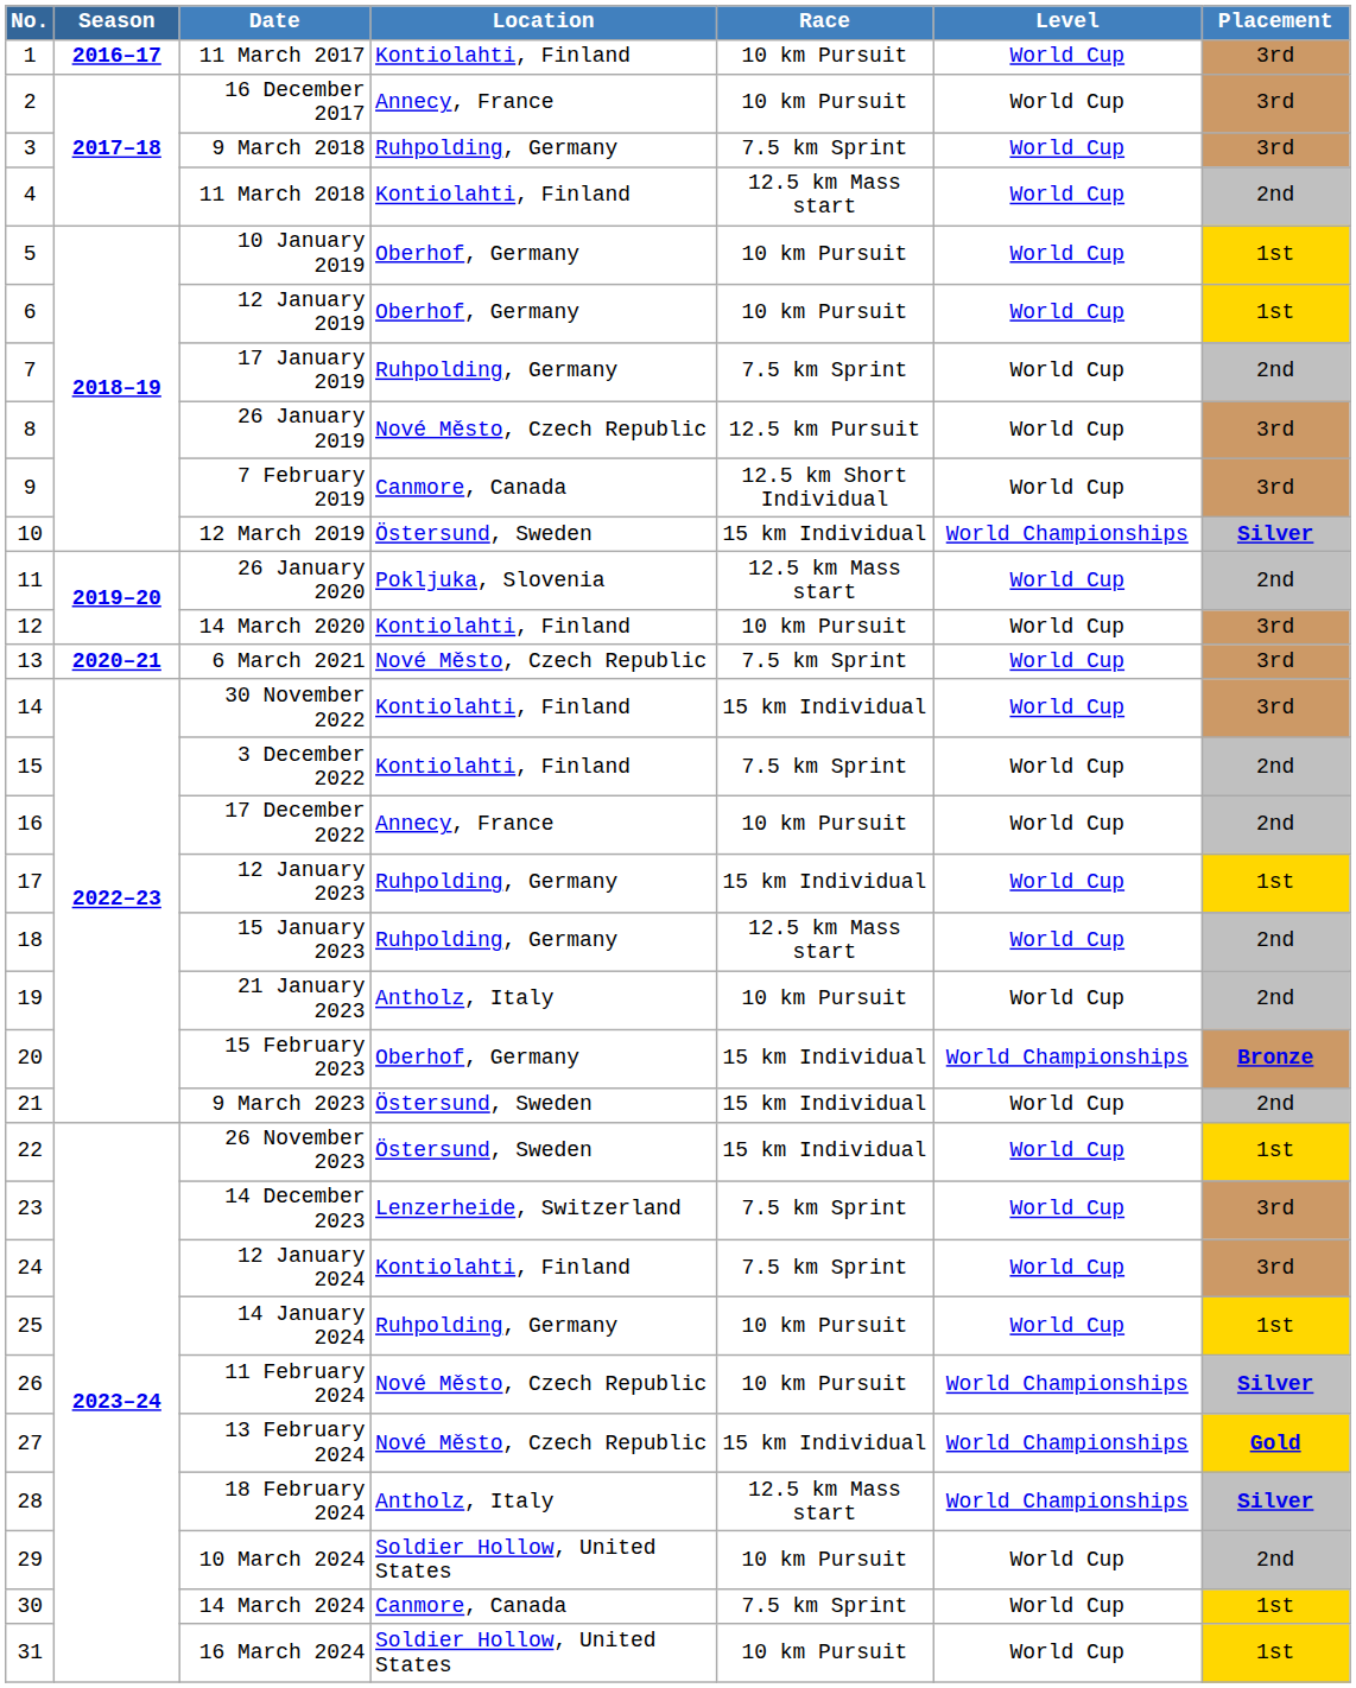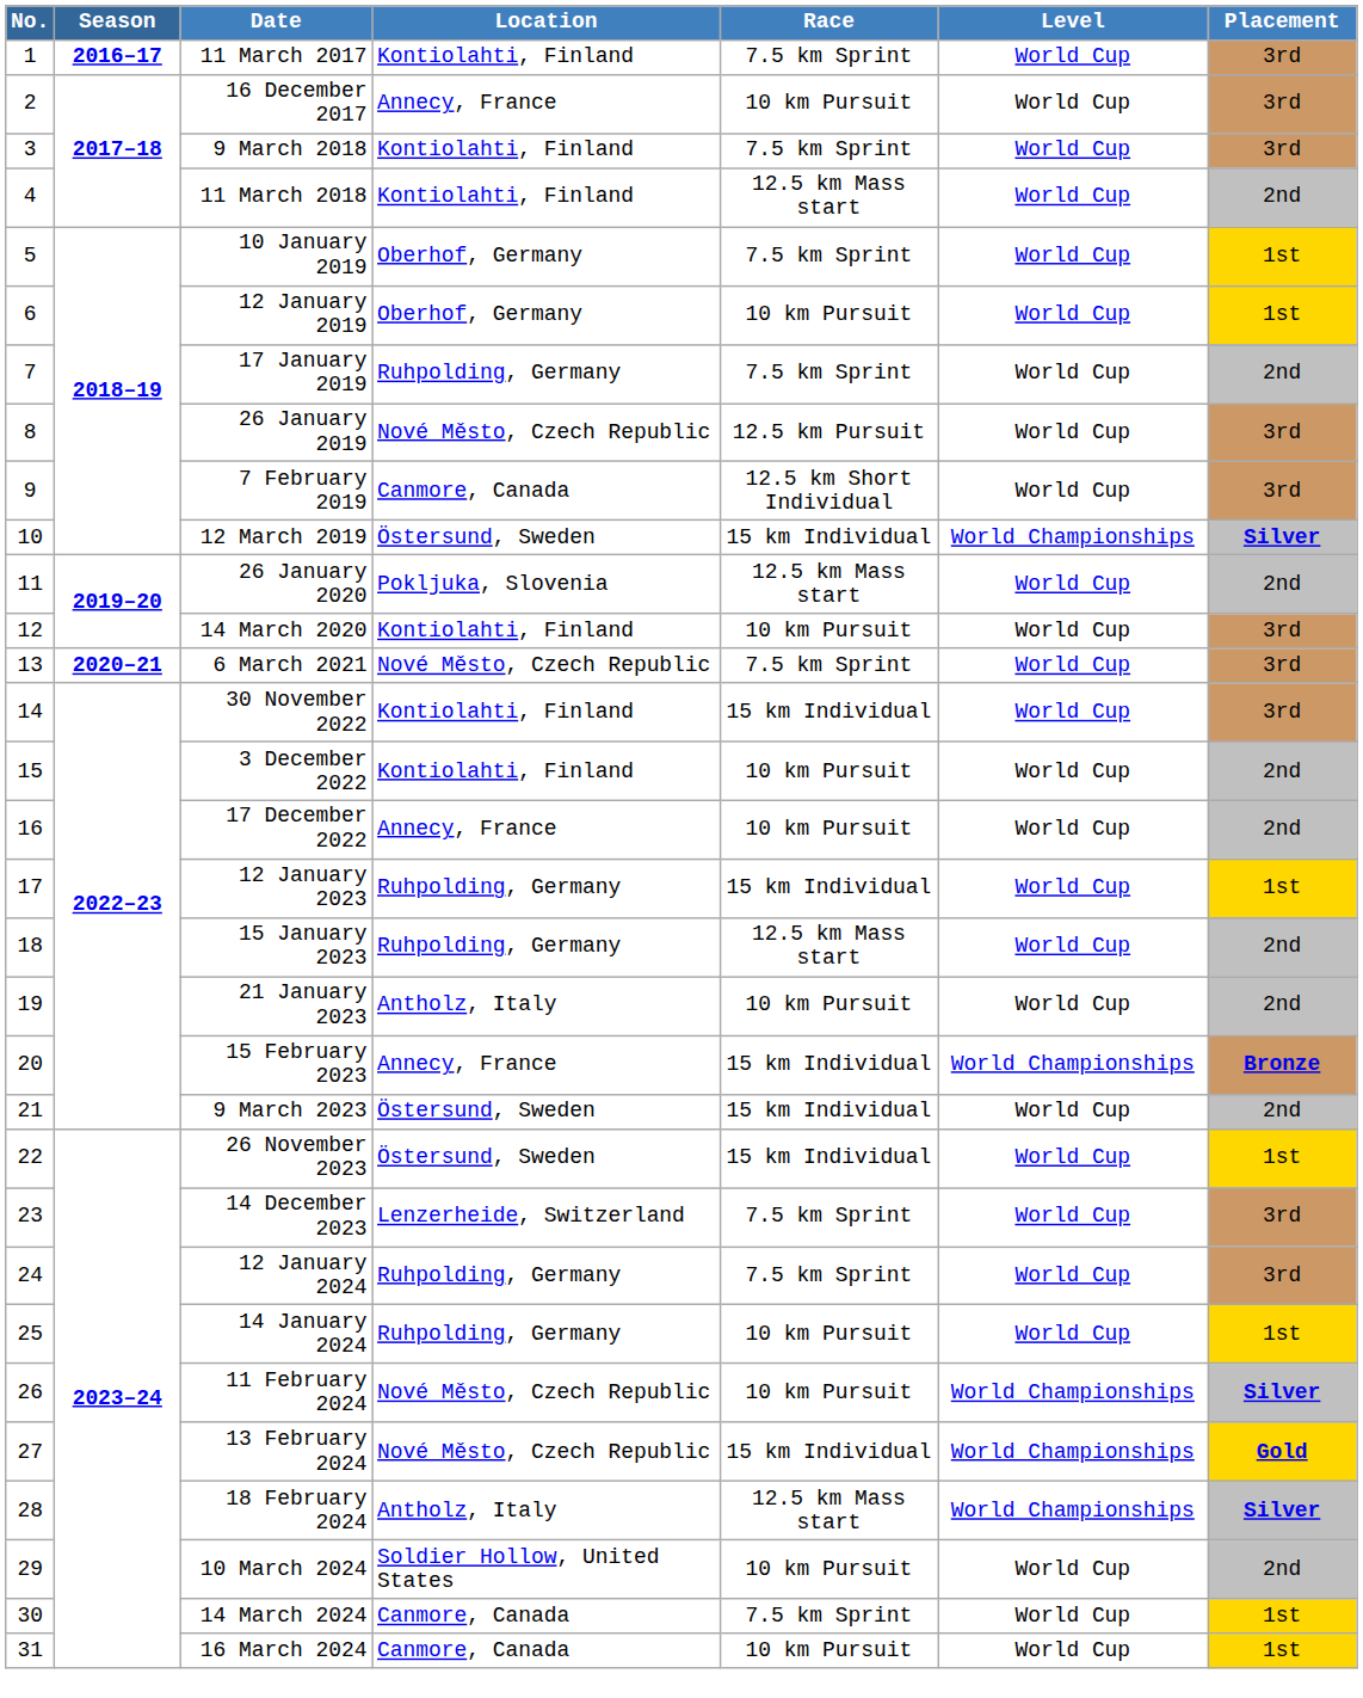 <table class="wikitable sortable" style="font-size:95%; text-align:center; border:grey solid 1px; border-collapse:collapse; background:#ffffff;">
 <tr style="background:#efefef;">
 <th style="background-color:#369; color:white;">No.</th>
 <th style="background-color:#369; color:white;">Season</th>
 <th style="background-color:#4180be; color:white; width:105px;">Date</th>
 <th style="background-color:#4180be; color:white; width:195px;">Location</th>
 <th style="background-color:#4180be; color:white; width:120px;">Race</th>
 <th style="background-color:#4180be; color:white; width:150px;">Level</th>
 <th style="background-color:#4180be; color:white; width:80px;">Placement</th>
 </tr>
 <tr>
 <td>1</td>
 <td><strong> <a href='#'>2016–17</a> </strong></td>
 <td align=right>11 March 2017</td>
 <td align=left> <a href='#'>Kontiolahti</a>, Finland</td>
-<td>10 km Pursuit</td>
+<td>7.5 km Sprint</td>
 <td><a href='#'>World Cup</a></td>
 <td align=center bgcolor="cc9966">3rd</td>
 </tr>
 <tr>
 <td>2</td>
 <td rowspan=3><strong> <a href='#'>2017–18</a> </strong></td>
 <td align=right>16 December 2017</td>
 <td align=left> <a href='#'>Annecy</a>, France</td>
 <td>10 km Pursuit</td>
 <td>World Cup</td>
 <td align=center bgcolor="cc9966">3rd</td>
 </tr>
 <tr>
 <td>3</td>
 <td align=right>9 March 2018</td>
-<td align=left> <a href='#'>Ruhpolding</a>, Germany</td>
+<td align=left> <a href='#'>Kontiolahti</a>, Finland</td>
 <td>7.5 km Sprint</td>
 <td><a href='#'>World Cup</a></td>
 <td align=center bgcolor="cc9966">3rd</td>
 </tr>
 <tr>
 <td>4</td>
 <td align=right>11 March 2018</td>
 <td align=left> <a href='#'>Kontiolahti</a>, Finland</td>
 <td>12.5 km Mass start</td>
 <td><a href='#'>World Cup</a></td>
 <td align=center bgcolor="silver">2nd</td>
 </tr>
 <tr>
 <td>5</td>
 <td rowspan=6><strong> <a href='#'>2018–19</a> </strong></td>
 <td align=right>10 January 2019</td>
 <td align=left> <a href='#'>Oberhof</a>, Germany</td>
-<td>10 km Pursuit</td>
+<td>7.5 km Sprint</td>
 <td><a href='#'>World Cup</a></td>
 <td align=center bgcolor="gold">1st</td>
 </tr>
 <tr>
 <td>6</td>
 <td align=right>12 January 2019</td>
 <td align=left> <a href='#'>Oberhof</a>, Germany</td>
 <td>10 km Pursuit</td>
 <td><a href='#'>World Cup</a></td>
 <td align=center bgcolor="gold">1st</td>
 </tr>
 <tr>
 <td>7</td>
 <td align=right>17 January 2019</td>
 <td align=left> <a href='#'>Ruhpolding</a>, Germany</td>
 <td>7.5 km Sprint</td>
 <td>World Cup</td>
 <td align=center bgcolor="silver">2nd</td>
 </tr>
 <tr>
 <td>8</td>
 <td align=right>26 January 2019</td>
 <td align=left> <a href='#'>Nové Město</a>, Czech Republic</td>
 <td>12.5 km Pursuit</td>
 <td>World Cup</td>
 <td align=center bgcolor="cc9966">3rd</td>
 </tr>
 <tr>
 <td>9</td>
 <td align=right>7 February 2019</td>
 <td align=left> <a href='#'>Canmore</a>, Canada</td>
 <td>12.5 km Short Individual</td>
 <td>World Cup</td>
 <td align=center bgcolor="cc9966">3rd</td>
 </tr>
 <tr>
 <td>10</td>
 <td align=right>12 March 2019</td>
 <td align=left> <a href='#'>Östersund</a>, Sweden</td>
 <td>15 km Individual</td>
 <td><a href='#'>World Championships</a></td>
 <td align=center bgcolor="silver"><a href='#'><strong>Silver</strong></a></td>
 </tr>
 <tr>
 <td>11</td>
 <td rowspan=2><strong> <a href='#'>2019–20</a> </strong></td>
 <td align=right>26 January 2020</td>
 <td align=left> <a href='#'>Pokljuka</a>, Slovenia</td>
 <td>12.5 km Mass start</td>
 <td><a href='#'>World Cup</a></td>
 <td align=center bgcolor="silver">2nd</td>
 </tr>
 <tr>
 <td>12</td>
 <td align=right>14 March 2020</td>
 <td align=left> <a href='#'>Kontiolahti</a>, Finland</td>
 <td>10 km Pursuit</td>
 <td>World Cup</td>
 <td align=center bgcolor="cc9966">3rd</td>
 </tr>
 <tr>
 <td>13</td>
 <td><strong> <a href='#'>2020–21</a> </strong></td>
 <td align=right>6 March 2021</td>
 <td align=left> <a href='#'>Nové Město</a>, Czech Republic</td>
 <td>7.5 km Sprint</td>
 <td><a href='#'>World Cup</a></td>
 <td align=center bgcolor="cc9966">3rd</td>
 </tr>
 <tr>
 <td>14</td>
 <td rowspan=8><strong> <a href='#'>2022–23</a> </strong></td>
 <td align=right>30 November 2022</td>
 <td align=left> <a href='#'>Kontiolahti</a>, Finland</td>
 <td>15 km Individual</td>
 <td><a href='#'>World Cup</a></td>
 <td align=center bgcolor="cc9966">3rd</td>
 </tr>
 <tr>
 <td>15</td>
 <td align=right>3 December 2022</td>
 <td align=left> <a href='#'>Kontiolahti</a>, Finland</td>
-<td>7.5 km Sprint</td>
+<td>10 km Pursuit</td>
 <td>World Cup</td>
 <td align=center bgcolor="silver">2nd</td>
 </tr>
 <tr>
 <td>16</td>
 <td align=right>17 December 2022</td>
 <td align=left> <a href='#'>Annecy</a>, France</td>
 <td>10 km Pursuit</td>
 <td>World Cup</td>
 <td align=center bgcolor="silver">2nd</td>
 </tr>
 <tr>
 <td>17</td>
 <td align=right>12 January 2023</td>
 <td align=left> <a href='#'>Ruhpolding</a>, Germany</td>
 <td>15 km Individual</td>
 <td><a href='#'>World Cup</a></td>
 <td align=center bgcolor="gold">1st</td>
 </tr>
 <tr>
 <td>18</td>
 <td align=right>15 January 2023</td>
 <td align=left> <a href='#'>Ruhpolding</a>, Germany</td>
 <td>12.5 km Mass start</td>
 <td><a href='#'>World Cup</a></td>
 <td align=center bgcolor="silver">2nd</td>
 </tr>
 <tr>
 <td>19</td>
 <td align=right>21 January 2023</td>
 <td align=left> <a href='#'>Antholz</a>, Italy</td>
 <td>10 km Pursuit</td>
 <td>World Cup</td>
 <td align=center bgcolor="silver">2nd</td>
 </tr>
 <tr>
 <td>20</td>
 <td align=right>15 February 2023</td>
-<td align=left> <a href='#'>Oberhof</a>, Germany</td>
+<td align=left> <a href='#'>Annecy</a>, France</td>
 <td>15 km Individual</td>
 <td><a href='#'>World Championships</a></td>
 <td align=center bgcolor="#cc9966"><a href='#'><strong>Bronze</strong></a></td>
 </tr>
 <tr>
 <td>21</td>
 <td align=right>9 March 2023</td>
 <td align=left> <a href='#'>Östersund</a>, Sweden</td>
 <td>15 km Individual</td>
 <td>World Cup</td>
 <td align=center bgcolor="silver">2nd</td>
 </tr>
 <tr>
 <td>22</td>
 <td rowspan=10><strong> <a href='#'>2023–24</a> </strong></td>
 <td align=right>26 November 2023</td>
 <td align=left> <a href='#'>Östersund</a>, Sweden</td>
 <td>15 km Individual</td>
 <td><a href='#'>World Cup</a></td>
 <td align=center bgcolor="gold">1st</td>
 </tr>
 <tr>
 <td>23</td>
 <td align=right>14 December 2023</td>
 <td align=left> <a href='#'>Lenzerheide</a>, Switzerland</td>
 <td>7.5 km Sprint</td>
 <td><a href='#'>World Cup</a></td>
 <td align=center bgcolor="cc9966">3rd</td>
 </tr>
 <tr>
 <td>24</td>
 <td align=right>12 January 2024</td>
-<td align=left> <a href='#'>Kontiolahti</a>, Finland</td>
+<td align=left> <a href='#'>Ruhpolding</a>, Germany</td>
 <td>7.5 km Sprint</td>
 <td><a href='#'>World Cup</a></td>
 <td align=center bgcolor="cc9966">3rd</td>
 </tr>
 <tr>
 <td>25</td>
 <td align=right>14 January 2024</td>
 <td align=left> <a href='#'>Ruhpolding</a>, Germany</td>
 <td>10 km Pursuit</td>
 <td><a href='#'>World Cup</a></td>
 <td align=center bgcolor="gold">1st</td>
 </tr>
 <tr>
 <td>26</td>
 <td align=right>11 February 2024</td>
 <td align=left> <a href='#'>Nové Město</a>, Czech Republic</td>
 <td>10 km Pursuit</td>
 <td><a href='#'>World Championships</a></td>
 <td align=center bgcolor="Silver"><a href='#'><strong>Silver</strong></a></td>
 </tr>
 <tr>
 <td>27</td>
 <td align=right>13 February 2024</td>
 <td align=left> <a href='#'>Nové Město</a>, Czech Republic</td>
 <td>15 km Individual</td>
 <td><a href='#'>World Championships</a></td>
 <td align=center bgcolor="Gold"><a href='#'><strong>Gold</strong></a></td>
 </tr>
 <tr>
 <td>28</td>
 <td align=right>18 February 2024</td>
 <td align=left> <a href='#'>Antholz</a>, Italy</td>
 <td>12.5 km Mass start</td>
 <td><a href='#'>World Championships</a></td>
 <td align=center bgcolor="Silver"><a href='#'><strong>Silver</strong></a></td>
 </tr>
 <tr>
 <td>29</td>
 <td align=right>10 March 2024</td>
 <td align=left> <a href='#'>Soldier Hollow</a>, United States</td>
 <td>10 km Pursuit</td>
 <td>World Cup</td>
 <td align=center bgcolor="silver">2nd</td>
 </tr>
 <tr>
 <td>30</td>
 <td align=right>14 March 2024</td>
 <td align=left> <a href='#'>Canmore</a>, Canada</td>
 <td>7.5 km Sprint</td>
 <td>World Cup</td>
 <td align=center bgcolor="gold">1st</td>
 </tr>
 <tr>
 <td>31</td>
 <td align=right>16 March 2024</td>
-<td align=left> <a href='#'>Soldier Hollow</a>, United States</td>
+<td align=left> <a href='#'>Canmore</a>, Canada</td>
 <td>10 km Pursuit</td>
 <td>World Cup</td>
 <td align=center bgcolor="gold">1st</td>
 </tr>
 </table>
